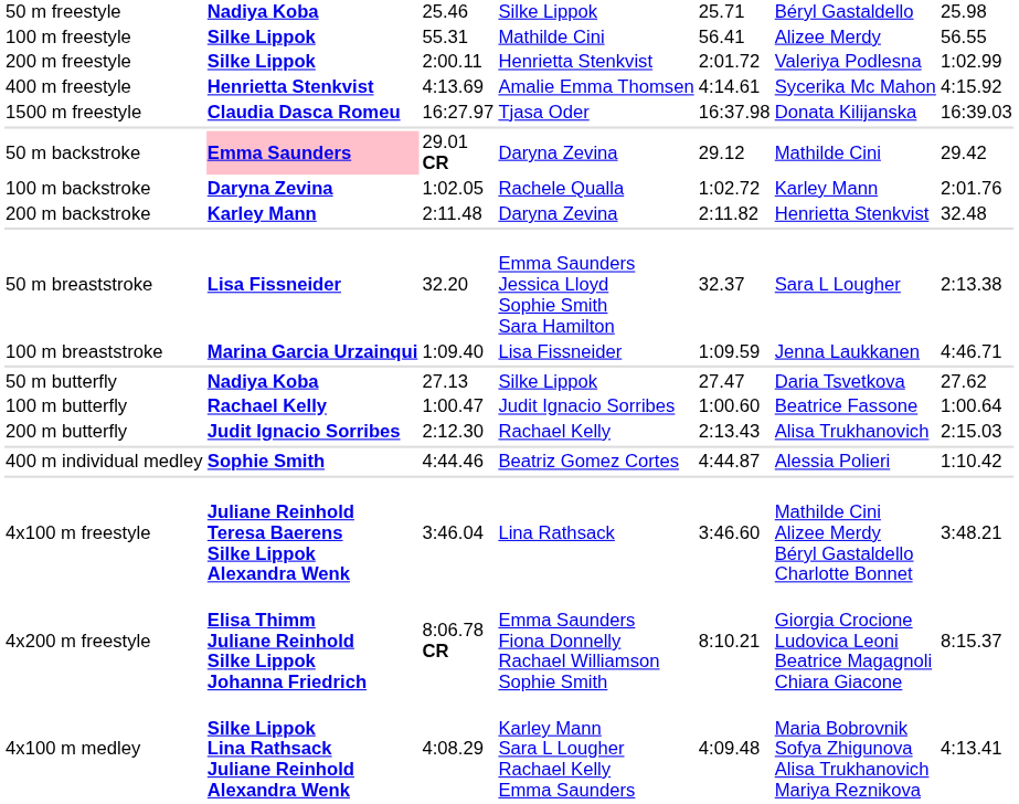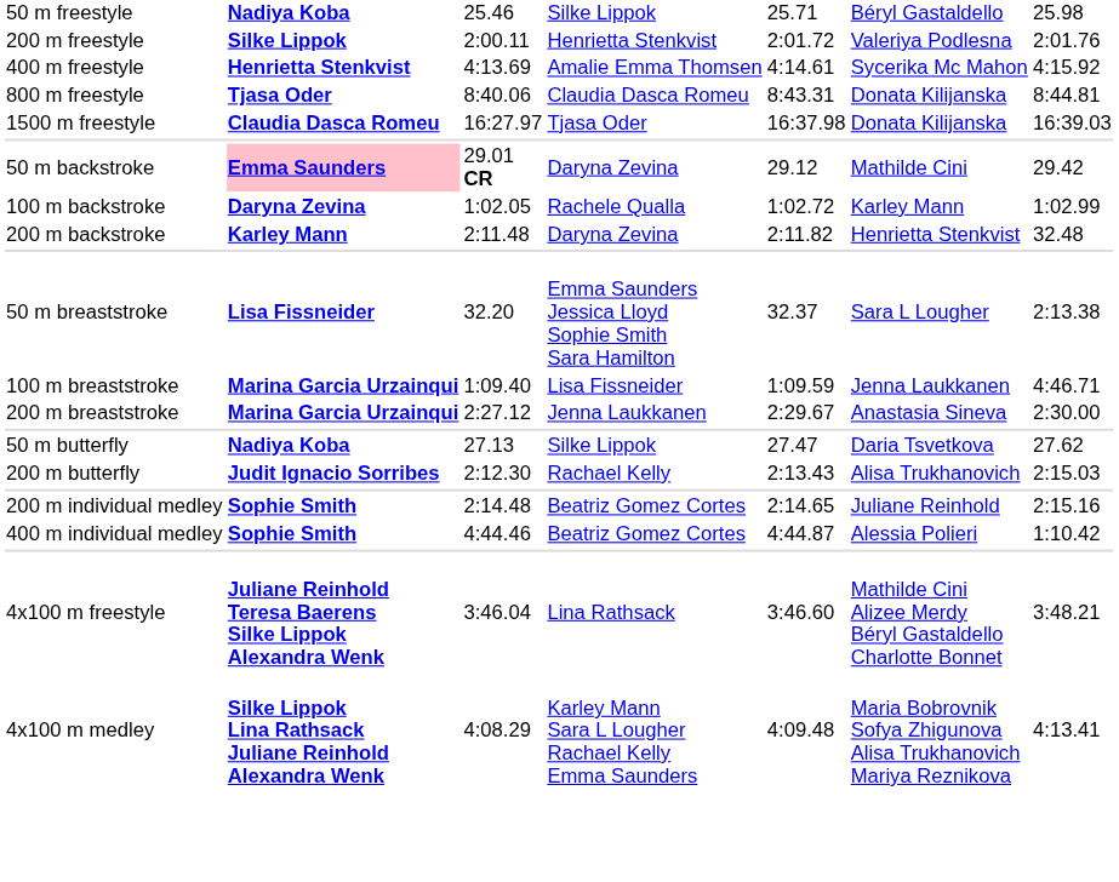 <table>
 <tr>
 <td>50 m freestyle</td>
 <td><strong><a href='#'>Nadiya Koba</a><br><small></small></strong></td>
 <td>25.46</td>
 <td><a href='#'>Silke Lippok</a><br><small></small></td>
 <td>25.71</td>
 <td><a href='#'>Béryl Gastaldello</a><br><small></small></td>
 <td>25.98</td>
 </tr>
 <tr>
-<td>100 m freestyle</td>
-<td><strong><a href='#'>Silke Lippok</a><br><small></small></strong></td>
-<td>55.31</td>
-<td><a href='#'>Mathilde Cini</a><br><small></small></td>
-<td>56.41</td>
-<td><a href='#'>Alizee Merdy</a><br><small></small></td>
-<td>56.55</td>
-</tr>
-<tr>
 <td>200 m freestyle</td>
 <td><strong><a href='#'>Silke Lippok  </a><br><small></small></strong></td>
 <td>2:00.11</td>
 <td><a href='#'>Henrietta Stenkvist</a><br><small></small></td>
 <td>2:01.72</td>
 <td><a href='#'>Valeriya Podlesna</a><br><small></small></td>
-<td>1:02.99</td>
+<td>2:01.76</td>
 </tr>
 <tr>
 <td>400 m freestyle</td>
 <td><strong><a href='#'>Henrietta Stenkvist </a><br><small></small></strong></td>
 <td>4:13.69</td>
 <td><a href='#'>Amalie Emma Thomsen</a><br><small></small></td>
 <td>4:14.61</td>
 <td><a href='#'>Sycerika Mc Mahon </a><br><small></small></td>
 <td>4:15.92</td>
+</tr>
+<tr>
+<td>800 m freestyle</td>
+<td><strong><a href='#'>Tjasa Oder</a><br><small></small></strong></td>
+<td>8:40.06</td>
+<td><a href='#'>Claudia Dasca Romeu</a><br><small></small></td>
+<td>8:43.31</td>
+<td><a href='#'>Donata Kilijanska</a><br><small></small></td>
+<td>8:44.81</td>
 </tr>
 <tr>
 <td>1500 m freestyle</td>
 <td><strong><a href='#'>Claudia Dasca Romeu</a><br><small></small></strong></td>
 <td>16:27.97</td>
 <td><a href='#'>Tjasa Oder</a><br><small></small></td>
 <td>16:37.98</td>
 <td><a href='#'>Donata Kilijanska</a><br><small></small></td>
 <td>16:39.03</td>
 </tr>
 <tr bgcolor=#DDDDDD>
 <td colspan=7></td>
 </tr>
 <tr>
 <td>50 m backstroke</td>
 <td style="background: pink;"><strong><a href='#'>Emma Saunders</a><br><small></small></strong></td>
 <td>29.01<br><strong>CR</strong></td>
 <td><a href='#'>Daryna Zevina</a><br><small></small></td>
 <td>29.12</td>
 <td><a href='#'>Mathilde Cini</a><br><small></small></td>
 <td>29.42</td>
 </tr>
 <tr>
 <td>100 m backstroke</td>
 <td><strong><a href='#'>Daryna Zevina</a><br><small></small></strong></td>
 <td>1:02.05</td>
 <td><a href='#'>Rachele Qualla</a><br><small></small></td>
 <td>1:02.72</td>
 <td><a href='#'>Karley Mann</a><br><small></small></td>
-<td>2:01.76</td>
+<td>1:02.99</td>
 </tr>
 <tr>
 <td>200 m backstroke</td>
 <td><strong><a href='#'>Karley Mann</a><br><small></small></strong></td>
 <td>2:11.48</td>
 <td><a href='#'>Daryna Zevina</a><br><small></small></td>
 <td>2:11.82</td>
 <td><a href='#'>Henrietta Stenkvist</a><br><small></small></td>
 <td>32.48</td>
 </tr>
 <tr bgcolor=#DDDDDD>
 <td colspan=7></td>
 </tr>
 <tr>
 <td>50 m breaststroke</td>
 <td><strong><a href='#'>Lisa Fissneider</a><br><small></small></strong></td>
 <td>32.20</td>
 <td><br><a href='#'>Emma Saunders</a><br><a href='#'>Jessica Lloyd</a><br><a href='#'>Sophie Smith</a><br><a href='#'>Sara Hamilton</a></td>
 <td>32.37</td>
 <td><a href='#'>Sara L Lougher</a><br><small></small></td>
 <td>2:13.38</td>
 </tr>
 <tr>
 <td>100 m breaststroke</td>
 <td><strong><a href='#'>Marina Garcia Urzainqui</a><br><small></small></strong></td>
 <td>1:09.40</td>
 <td><a href='#'>Lisa Fissneider</a><br><small></small></td>
 <td>1:09.59</td>
 <td><a href='#'>Jenna Laukkanen</a><br><small></small></td>
 <td>4:46.71</td>
 </tr>
+<tr>
+<td>200 m breaststroke</td>
+<td><strong><a href='#'>Marina Garcia Urzainqui</a><br><small></small></strong></td>
+<td>2:27.12</td>
+<td><a href='#'>Jenna Laukkanen</a><br><small></small></td>
+<td>2:29.67</td>
+<td><a href='#'>Anastasia Sineva</a><br><small></small></td>
+<td>2:30.00</td>
+</tr>
 <tr bgcolor=#DDDDDD>
 <td colspan=7></td>
 </tr>
 <tr>
 <td>50 m butterfly</td>
 <td><strong><a href='#'>Nadiya Koba</a><br><small></small></strong></td>
 <td>27.13</td>
 <td><a href='#'>Silke Lippok</a><br><small></small></td>
 <td>27.47</td>
 <td><a href='#'>Daria Tsvetkova</a><br><small></small></td>
 <td>27.62</td>
 </tr>
 <tr>
-<td>100 m butterfly</td>
-<td><strong><a href='#'>Rachael Kelly</a><br><small></small></strong></td>
-<td>1:00.47</td>
-<td><a href='#'>Judit Ignacio Sorribes</a><br><small></small></td>
-<td>1:00.60</td>
-<td><a href='#'>Beatrice Fassone</a><br><small></small></td>
-<td>1:00.64</td>
-</tr>
-<tr>
 <td>200 m butterfly</td>
 <td><strong><a href='#'>Judit Ignacio Sorribes</a><br><small></small></strong></td>
 <td>2:12.30</td>
 <td><a href='#'>Rachael Kelly</a><br><small></small></td>
 <td>2:13.43</td>
 <td><a href='#'>Alisa Trukhanovich</a><br><small></small></td>
 <td>2:15.03</td>
 </tr>
 <tr bgcolor=#DDDDDD>
 <td colspan=7></td>
+</tr>
+<tr>
+<td>200 m individual medley</td>
+<td><strong><a href='#'>Sophie Smith</a><br><small></small></strong></td>
+<td>2:14.48</td>
+<td><a href='#'>Beatriz Gomez Cortes</a><br><small></small></td>
+<td>2:14.65</td>
+<td><a href='#'>Juliane Reinhold</a><br><small></small></td>
+<td>2:15.16</td>
 </tr>
 <tr>
 <td>400 m individual medley</td>
 <td><strong><a href='#'>Sophie Smith</a><br><small></small></strong></td>
 <td>4:44.46</td>
 <td><a href='#'>Beatriz Gomez Cortes</a><br><small></small></td>
 <td>4:44.87</td>
 <td><a href='#'>Alessia Polieri</a><br><small></small></td>
 <td>1:10.42</td>
 </tr>
 <tr bgcolor=#DDDDDD>
 <td colspan=7></td>
 </tr>
 <tr>
 <td>4x100 m freestyle</td>
 <td><strong><br><a href='#'>Juliane Reinhold</a><br><a href='#'>Teresa Baerens</a><br><a href='#'>Silke Lippok</a><br><a href='#'>Alexandra Wenk</a></strong></td>
 <td>3:46.04</td>
 <td><a href='#'>Lina Rathsack</a><br><small></small></td>
 <td>3:46.60</td>
 <td><br><a href='#'>Mathilde Cini</a><br><a href='#'>Alizee Merdy</a><br><a href='#'>Béryl Gastaldello</a><br><a href='#'>Charlotte Bonnet</a></td>
 <td>3:48.21</td>
 </tr>
 <tr>
-<td>4x200 m freestyle</td>
-<td><strong><br><a href='#'>Elisa Thimm</a><br><a href='#'>Juliane Reinhold</a><br><a href='#'>Silke Lippok</a><br><a href='#'>Johanna Friedrich</a></strong></td>
-<td>8:06.78<br><strong>CR</strong></td>
-<td><br><a href='#'>Emma Saunders</a><br><a href='#'>Fiona Donnelly</a><br><a href='#'>Rachael Williamson</a><br><a href='#'>Sophie Smith</a></td>
-<td>8:10.21</td>
-<td><br><a href='#'>Giorgia Crocione</a><br><a href='#'>Ludovica Leoni</a><br><a href='#'>Beatrice Magagnoli</a><br><a href='#'>Chiara Giacone</a></td>
-<td>8:15.37</td>
-</tr>
-<tr>
 <td>4x100 m medley</td>
 <td><strong><br><a href='#'>Silke Lippok</a><br><a href='#'>Lina Rathsack</a><br><a href='#'>Juliane Reinhold</a><br><a href='#'>Alexandra Wenk</a></strong></td>
 <td>4:08.29</td>
 <td><br><a href='#'>Karley Mann</a><br><a href='#'>Sara L Lougher</a><br><a href='#'>Rachael Kelly</a><br><a href='#'>Emma Saunders</a></td>
 <td>4:09.48</td>
 <td><br><a href='#'>Maria Bobrovnik</a><br><a href='#'>Sofya Zhigunova</a><br><a href='#'>Alisa Trukhanovich</a><br><a href='#'>Mariya Reznikova</a></td>
 <td>4:13.41</td>
 </tr>
 </table>
